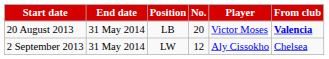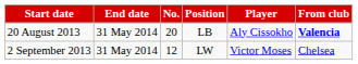 <table class="wikitable sortable">
 <tr>
 <th style="background:#d50000; color:white;">Start date</th>
 <th style="background:#d50000; color:white;">End date</th>
+<th style="background:#d50000; color:white;">No.</th>
 <th style="background:#d50000; color:white;">Position</th>
-<th style="background:#d50000; color:white;">No.</th>
 <th style="background:#d50000; color:white;">Player</th>
 <th style="background:#d50000; color:white;">From club</th>
 </tr>
 <tr>
 <td>20 August 2013</td>
 <td>31 May 2014</td>
+<td style="text-align:center;">20</td>
 <td style="text-align:center;">LB</td>
-<td style="text-align:center;">20</td>
-<td style="text-align:left;"> <a href='#'>Victor Moses</a></td>
+<td style="text-align:left;"> <a href='#'>Aly Cissokho</a></td>
 <td style="text-align:left;"><strong> <a href='#'>Valencia</a></strong></td>
 </tr>
 <tr>
 <td>2 September 2013</td>
 <td>31 May 2014</td>
+<td style="text-align:center;">12</td>
 <td style="text-align:center;">LW</td>
-<td style="text-align:center;">12</td>
-<td style="text-align:left;"> <a href='#'>Aly Cissokho</a></td>
+<td style="text-align:left;"> <a href='#'>Victor Moses</a></td>
 <td style="text-align:left;"> <a href='#'>Chelsea</a></td>
 </tr>
 </table>
